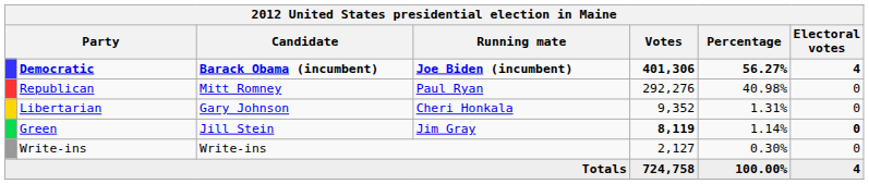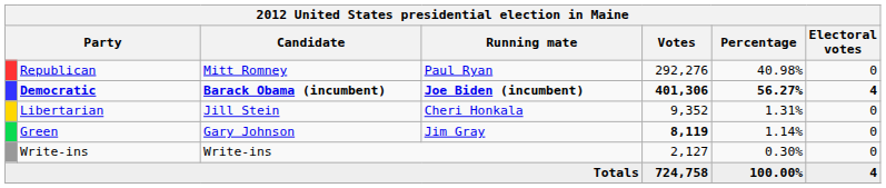 <table class="wikitable" style="font-size: 95%;">
 <tr>
 <th colspan="7">2012 United States presidential election in Maine</th>
 </tr>
 <tr>
 <th colspan="2" style="width: 15em">Party</th>
 <th style="width: 17em">Candidate</th>
 <th style="width: 17em">Running mate</th>
 <th style="width: 5em">Votes</th>
 <th style="width: 7em">Percentage</th>
 <th style="width: 5em">Electoral votes</th>
 </tr>
 <tr>
+<th style="background-color:#FF3333; width: 3px"></th>
+<td style="width: 130px"><a href='#'>Republican</a></td>
+<td><a href='#'>Mitt Romney</a></td>
+<td><a href='#'>Paul Ryan</a></td>
+<td align="right">292,276</td>
+<td align="right">40.98%</td>
+<td align="right">0</td>
+</tr>
+<tr>
 <th style="background-color:#3333FF; width: 3px"></th>
 <td style="width: 130px"><strong><a href='#'>Democratic</a></strong></td>
 <td><strong><a href='#'>Barack Obama</a></strong> <strong>(incumbent)</strong></td>
 <td><strong><a href='#'>Joe Biden</a></strong> <strong>(incumbent)</strong></td>
 <td align="right"><strong>401,306</strong></td>
 <td align="right"><strong>56.27%</strong></td>
 <td align="right"><strong>4</strong></td>
 </tr>
 <tr>
-<th style="background-color:#FF3333; width: 3px"></th>
-<td style="width: 130px"><a href='#'>Republican</a></td>
-<td><a href='#'>Mitt Romney</a></td>
-<td><a href='#'>Paul Ryan</a></td>
-<td align="right">292,276</td>
-<td align="right">40.98%</td>
-<td align="right">0</td>
-</tr>
-<tr>
 <th style="background-color:#FFD700; width: 3px"></th>
 <td style="width: 130px"><a href='#'>Libertarian</a></td>
-<td><a href='#'>Gary Johnson</a></td>
+<td><a href='#'>Jill Stein</a></td>
 <td><a href='#'>Cheri Honkala</a></td>
 <td align="right">9,352</td>
 <td align="right">1.31%</td>
 <td align="right">0</td>
 </tr>
 <tr>
 <th style="background-color:#0BDA51; width: 3px"></th>
 <td style="width: 130px"><a href='#'>Green</a></td>
-<td><a href='#'>Jill Stein</a></td>
+<td><a href='#'>Gary Johnson</a></td>
 <td><a href='#'>Jim Gray</a></td>
 <td align="right"><strong>8,119</strong></td>
 <td align="right">1.14%</td>
-<td align="right"><strong>0</strong></td>
+<td align="right">0</td>
 </tr>
 <tr>
 <th style="background-color:#999999; width: 3px"></th>
 <td style="width: 130px">Write-ins</td>
 <td colspan="2">Write-ins</td>
 <td align="right">2,127</td>
 <td align="right">0.30%</td>
 <td align="right">0</td>
 </tr>
 <tr bgcolor="#EEEEEE">
 <td colspan="4" align="right"><strong>Totals</strong></td>
 <td align="right"><strong>724,758</strong></td>
 <td align="right"><strong>100.00%</strong></td>
 <td align="right"><strong>4</strong></td>
 </tr>
 <tr bgcolor="#EEEEEE">
 </tr>
 </table>
